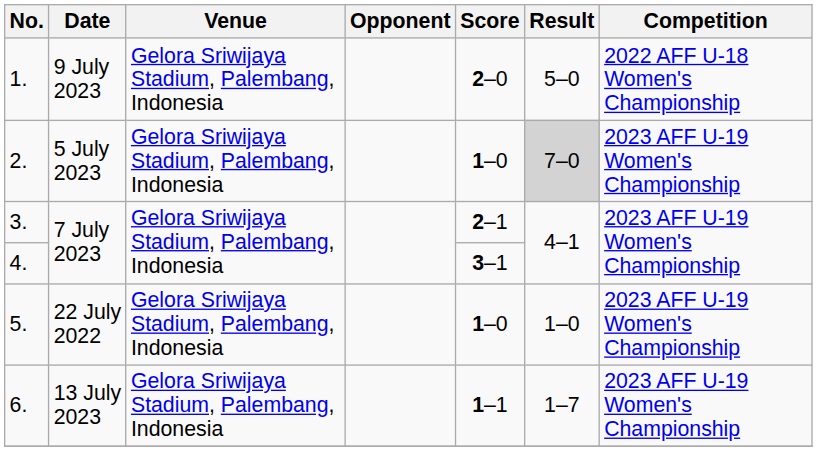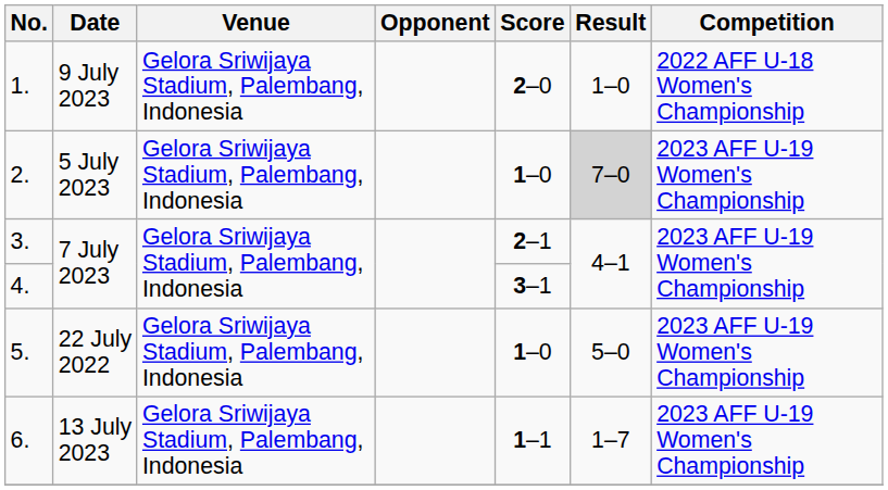 <table class="wikitable sortable">
 <tr>
 <th>No.</th>
 <th>Date</th>
 <th>Venue</th>
 <th>Opponent</th>
 <th>Score</th>
 <th>Result</th>
 <th>Competition</th>
 </tr>
 <tr>
 <td>1.</td>
 <td>9 July 2023</td>
 <td><a href='#'>Gelora Sriwijaya Stadium</a>, <a href='#'>Palembang</a>, Indonesia</td>
 <td></td>
 <td align=center><strong>2</strong>–0</td>
-<td align=center>5–0</td>
+<td align=center>1–0</td>
 <td><a href='#'>2022 AFF U-18 Women's Championship</a></td>
 </tr>
 <tr>
 <td>2.</td>
 <td>5 July 2023</td>
 <td><a href='#'>Gelora Sriwijaya Stadium</a>, <a href='#'>Palembang</a>, Indonesia</td>
 <td></td>
 <td align=center><strong>1</strong>–0</td>
 <td align=center style="background: lightgrey;">7–0</td>
 <td><a href='#'>2023 AFF U-19 Women's Championship</a></td>
 </tr>
 <tr>
 <td>3.</td>
 <td rowspan="2">7 July 2023</td>
 <td rowspan="2"><a href='#'>Gelora Sriwijaya Stadium</a>, <a href='#'>Palembang</a>, Indonesia</td>
 <td rowspan="2"></td>
 <td align=center><strong>2</strong>–1</td>
 <td rowspan="2" align=center>4–1</td>
 <td rowspan="2"><a href='#'>2023 AFF U-19 Women's Championship</a></td>
 </tr>
 <tr>
 <td>4.</td>
 <td align=center><strong>3</strong>–1</td>
 </tr>
 <tr>
 <td>5.</td>
 <td>22 July 2022</td>
 <td><a href='#'>Gelora Sriwijaya Stadium</a>, <a href='#'>Palembang</a>, Indonesia</td>
 <td></td>
 <td align=center><strong>1</strong>–0</td>
-<td align=center>1–0</td>
+<td align=center>5–0</td>
 <td><a href='#'>2023 AFF U-19 Women's Championship</a></td>
 </tr>
 <tr>
 <td>6.</td>
 <td>13 July 2023</td>
 <td><a href='#'>Gelora Sriwijaya Stadium</a>, <a href='#'>Palembang</a>, Indonesia</td>
 <td></td>
 <td align=center><strong>1</strong>–1</td>
 <td align=center>1–7</td>
 <td><a href='#'>2023 AFF U-19 Women's Championship</a></td>
 </tr>
 <tr>
 </tr>
 </table>
